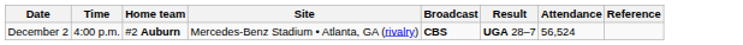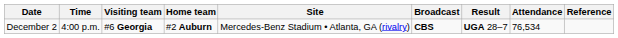 <table class="wikitable" style="font-size:95%;">
 <tr>
 <th>Date</th>
 <th>Time</th>
+<th>Visiting team</th>
 <th>Home team</th>
 <th>Site</th>
 <th>Broadcast</th>
 <th>Result</th>
 <th>Attendance</th>
 <th class="unsortable">Reference</th>
 </tr>
 <tr bgcolor=>
 <td>December 2</td>
 <td>4:00 p.m.</td>
+<td>#6 <strong>Georgia</strong></td>
 <td>#2 <strong>Auburn</strong></td>
 <td>Mercedes-Benz Stadium • Atlanta, GA (<a href='#'>rivalry</a>)</td>
 <td><strong>CBS</strong></td>
 <td><strong>UGA</strong> 28–7</td>
-<td>56,524</td>
+<td>76,534</td>
 <td style="text-align:center;"></td>
 </tr>
 </table>
